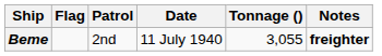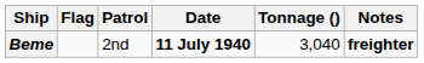 <table class="wikitable plainrowheaders">
 <tr>
 <th scope="col">Ship</th>
 <th scope="col">Flag</th>
 <th scope="col">Patrol</th>
 <th scope="col">Date</th>
 <th scope="col">Tonnage ()</th>
 <th scope="col">Notes</th>
 </tr>
 <tr>
 <th scope="row"><em>Beme</em></th>
 <td></td>
 <td>2nd</td>
-<td>11 July 1940</td>
-<td style="text-align: right;">3,055</td>
+<td><strong>11 July 1940</strong></td>
+<td style="text-align: right;">3,040</td>
 <td><strong>freighter</strong></td>
 </tr>
 </table>
